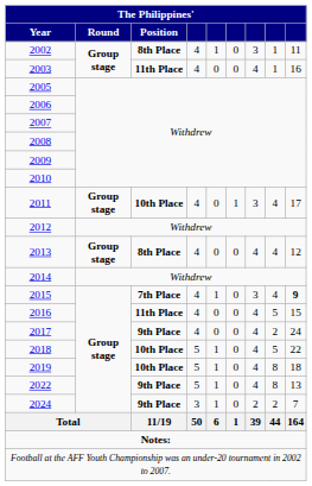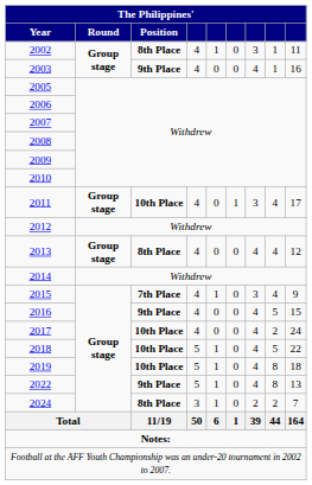 <table class="wikitable" style="text-align: center; font-size:95%;">
 <tr>
 <th colspan="10" style="background:#000080; color: #FFFFFF;">The Philippines' <a href='#'></a></th>
 </tr>
 <tr>
 <th style="background:#000080;color:white;"width=90>Year</th>
 <th style="background:#000080;color:white;"width="70">Round</th>
 <th style="background:#000080;color:white;"width="70">Position</th>
 <th style="background:#000080;color:white;"width="20"></th>
 <th style="background:#000080;color:white;"width="20"></th>
 <th style="background:#000080;color:white;"width="20"></th>
 <th style="background:#000080;color:white;"width="20"></th>
 <th style="background:#000080;color:white;"width="20"></th>
 <th style="background:#000080;color:white;"width="20"></th>
 </tr>
 <tr>
 <td>  <a href='#'>2002</a></td>
 <td rowspan=2><strong>Group stage</strong></td>
 <td><strong>8th Place</strong></td>
 <td>4</td>
 <td>1</td>
 <td>0</td>
 <td>3</td>
 <td>1</td>
 <td>11</td>
 </tr>
 <tr>
 <td> <a href='#'>2003</a></td>
-<td><strong>11th Place</strong></td>
+<td><strong>9th Place</strong></td>
 <td>4</td>
 <td>0</td>
 <td>0</td>
 <td>4</td>
 <td>1</td>
 <td>16</td>
 </tr>
 <tr>
 <td> <a href='#'>2005</a></td>
 <td rowspan=6 colspan=8><em>Withdrew</em></td>
 </tr>
 <tr>
 <td> <a href='#'>2006</a></td>
 </tr>
 <tr>
 <td> <a href='#'>2007</a></td>
 </tr>
 <tr>
 <td> <a href='#'>2008</a></td>
 </tr>
 <tr>
 <td> <a href='#'>2009</a></td>
 </tr>
 <tr>
 <td> <a href='#'>2010</a></td>
 </tr>
 <tr>
 <td> <a href='#'>2011</a></td>
 <td><strong>Group stage</strong></td>
 <td><strong>10th Place</strong></td>
 <td>4</td>
 <td>0</td>
 <td>1</td>
 <td>3</td>
 <td>4</td>
 <td>17</td>
 </tr>
 <tr>
 <td> <a href='#'>2012</a></td>
 <td colspan=8><em>Withdrew</em></td>
 </tr>
 <tr>
 <td> <a href='#'>2013</a></td>
 <td><strong>Group stage</strong></td>
 <td><strong>8th Place</strong></td>
 <td>4</td>
 <td>0</td>
 <td>0</td>
 <td>4</td>
 <td>4</td>
 <td>12</td>
 </tr>
 <tr>
 <td> <a href='#'>2014</a></td>
 <td colspan=8><em>Withdrew</em></td>
 </tr>
 <tr>
 <td> <a href='#'>2015</a></td>
 <td rowspan=7><strong>Group stage</strong></td>
 <td><strong>7th Place</strong></td>
 <td>4</td>
 <td>1</td>
 <td>0</td>
 <td>3</td>
 <td>4</td>
-<td><strong>9</strong></td>
+<td>9</td>
 </tr>
 <tr>
 <td> <a href='#'>2016</a></td>
-<td><strong>11th Place</strong></td>
+<td><strong>9th Place</strong></td>
 <td>4</td>
 <td>0</td>
 <td>0</td>
 <td>4</td>
 <td>5</td>
 <td>15</td>
 </tr>
 <tr>
 <td> <a href='#'>2017</a></td>
-<td><strong>9th Place</strong></td>
+<td><strong>10th Place</strong></td>
 <td>4</td>
 <td>0</td>
 <td>0</td>
 <td>4</td>
 <td>2</td>
 <td>24</td>
 </tr>
 <tr>
 <td> <a href='#'>2018</a></td>
 <td><strong>10th Place</strong></td>
 <td>5</td>
 <td>1</td>
 <td>0</td>
 <td>4</td>
 <td>5</td>
 <td>22</td>
 </tr>
 <tr>
 <td> <a href='#'>2019</a></td>
 <td><strong>10th Place</strong></td>
 <td>5</td>
 <td>1</td>
 <td>0</td>
 <td>4</td>
 <td>8</td>
 <td>18</td>
 </tr>
 <tr>
 <td> <a href='#'>2022</a></td>
 <td><strong>9th Place</strong></td>
 <td>5</td>
 <td>1</td>
 <td>0</td>
 <td>4</td>
 <td>8</td>
 <td>13</td>
 </tr>
 <tr>
 <td> <a href='#'>2024</a></td>
-<td><strong>9th Place</strong></td>
+<td><strong>8th Place</strong></td>
 <td>3</td>
 <td>1</td>
 <td>0</td>
 <td>2</td>
 <td>2</td>
 <td>7</td>
 </tr>
 <tr>
 <th colspan=2><strong>Total</strong></th>
 <th>11/19</th>
 <th>50</th>
 <th>6</th>
 <th>1</th>
 <th>39</th>
 <th>44</th>
 <th>164</th>
 </tr>
 <tr>
 <td colspan=9><strong>Notes:</strong></td>
 </tr>
 <tr>
 <td colspan=9><small><em>Football at the AFF Youth Championship was an under-20 tournament in 2002 to 2007.</em></small></td>
 </tr>
 </table>
